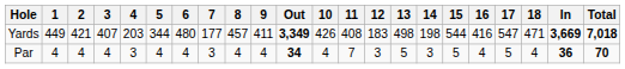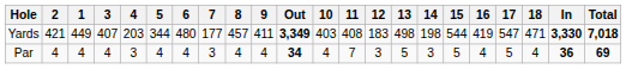 <table class="wikitable" style="text-align:center">
 <tr>
 <th>Hole</th>
+<th>2</th>
 <th>1</th>
-<th>2</th>
 <th>3</th>
 <th>4</th>
 <th>5</th>
 <th>6</th>
 <th>7</th>
 <th>8</th>
 <th>9</th>
 <th>Out</th>
 <th>10</th>
 <th>11</th>
 <th>12</th>
 <th>13</th>
 <th>14</th>
 <th>15</th>
 <th>16</th>
 <th>17</th>
 <th>18</th>
 <th>In</th>
 <th>Total</th>
 </tr>
 <tr>
 <td>Yards</td>
+<td>421</td>
 <td>449</td>
-<td>421</td>
 <td>407</td>
 <td>203</td>
 <td>344</td>
 <td>480</td>
 <td>177</td>
 <td>457</td>
 <td>411</td>
 <td><strong>3,349</strong></td>
-<td>426</td>
+<td>403</td>
 <td>408</td>
 <td>183</td>
 <td>498</td>
 <td>198</td>
 <td>544</td>
-<td>416</td>
+<td>419</td>
 <td>547</td>
 <td>471</td>
-<td><strong>3,669</strong></td>
+<td><strong>3,330</strong></td>
 <td><strong>7,018</strong></td>
 </tr>
 <tr>
 <td>Par</td>
 <td>4</td>
 <td>4</td>
 <td>4</td>
 <td>3</td>
 <td>4</td>
 <td>4</td>
 <td>3</td>
 <td>4</td>
 <td>4</td>
 <td><strong>34</strong></td>
 <td>4</td>
 <td>7</td>
 <td>3</td>
 <td>5</td>
 <td>3</td>
 <td>5</td>
 <td>4</td>
 <td>5</td>
 <td>4</td>
 <td><strong>36</strong></td>
-<td><strong>70</strong></td>
+<td><strong>69</strong></td>
 </tr>
 </table>
